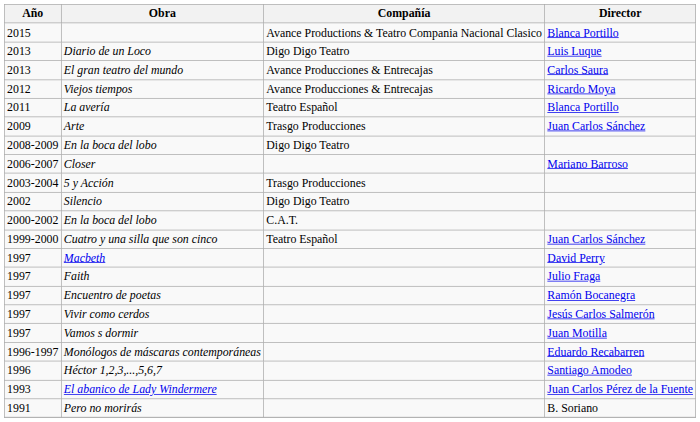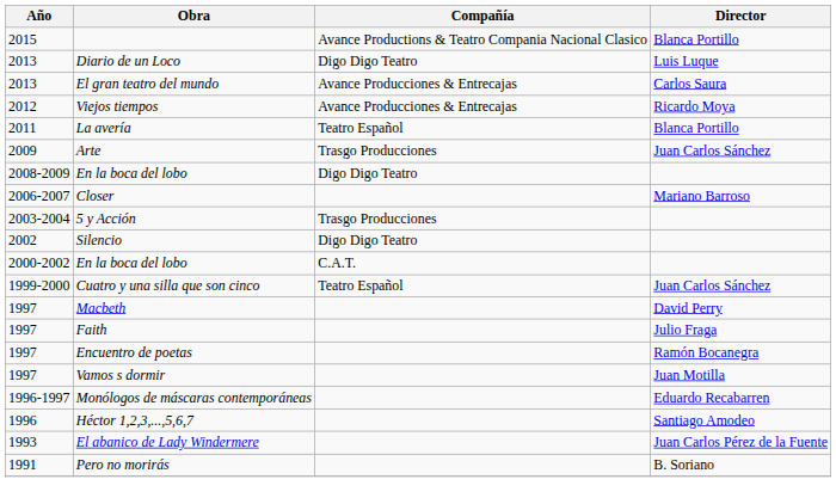 <table class=wikitable>
 <tr>
 <th>Año</th>
 <th>Obra</th>
 <th>Compañía</th>
 <th>Director</th>
 </tr>
 <tr>
 <td>2015</td>
 <td></td>
 <td>Avance Productions & Teatro Compania Nacional Clasico</td>
 <td><a href='#'>Blanca Portillo</a></td>
 </tr>
 <tr>
 <td>2013</td>
 <td><em>Diario de un Loco</em></td>
 <td>Digo Digo Teatro</td>
 <td><a href='#'>Luis Luque</a></td>
 </tr>
 <tr>
 <td>2013</td>
 <td><em>El gran teatro del mundo</em></td>
 <td>Avance Producciones & Entrecajas</td>
 <td><a href='#'>Carlos Saura</a></td>
 </tr>
 <tr>
 <td>2012</td>
 <td><em>Viejos tiempos</em></td>
 <td>Avance Producciones & Entrecajas</td>
 <td><a href='#'>Ricardo Moya</a></td>
 </tr>
 <tr>
 <td>2011</td>
 <td><em>La avería</em></td>
 <td>Teatro Español</td>
 <td><a href='#'>Blanca Portillo</a></td>
 </tr>
 <tr>
 <td>2009</td>
 <td><em>Arte</em></td>
 <td>Trasgo Producciones</td>
 <td><a href='#'>Juan Carlos Sánchez</a></td>
 </tr>
 <tr>
 <td>2008-2009</td>
 <td><em>En la boca del lobo</em></td>
 <td>Digo Digo Teatro</td>
 <td></td>
 </tr>
 <tr>
 <td>2006-2007</td>
 <td><em>Closer</em></td>
 <td></td>
 <td><a href='#'>Mariano Barroso</a></td>
 </tr>
 <tr>
 <td>2003-2004</td>
 <td><em>5 y Acción</em></td>
 <td>Trasgo Producciones</td>
 <td></td>
 </tr>
 <tr>
 <td>2002</td>
 <td><em>Silencio</em></td>
 <td>Digo Digo Teatro</td>
 <td></td>
 </tr>
 <tr>
 <td>2000-2002</td>
 <td><em>En la boca del lobo</em></td>
 <td>C.A.T.</td>
 <td></td>
 </tr>
 <tr>
 <td>1999-2000</td>
 <td><em>Cuatro y una silla que son cinco</em></td>
 <td>Teatro Español</td>
 <td><a href='#'>Juan Carlos Sánchez</a></td>
 </tr>
 <tr>
 <td>1997</td>
 <td><em><a href='#'>Macbeth</a></em></td>
 <td></td>
 <td><a href='#'>David Perry</a></td>
 </tr>
 <tr>
 <td>1997</td>
 <td><em>Faith</em></td>
 <td></td>
 <td><a href='#'>Julio Fraga</a></td>
 </tr>
 <tr>
 <td>1997</td>
 <td><em>Encuentro de poetas</em></td>
 <td></td>
 <td><a href='#'>Ramón Bocanegra</a></td>
 </tr>
 <tr>
 <td>1997</td>
-<td><em>Vivir como cerdos</em></td>
-<td></td>
-<td><a href='#'>Jesús Carlos Salmerón</a></td>
-</tr>
-<tr>
-<td>1997</td>
 <td><em>Vamos s dormir</em></td>
 <td></td>
 <td><a href='#'>Juan Motilla</a></td>
 </tr>
 <tr>
 <td>1996-1997</td>
 <td><em>Monólogos de máscaras contemporáneas</em></td>
 <td></td>
 <td><a href='#'>Eduardo Recabarren</a></td>
 </tr>
 <tr>
 <td>1996</td>
 <td><em>Héctor 1,2,3,...,5,6,7</em></td>
 <td></td>
 <td><a href='#'>Santiago Amodeo</a></td>
 </tr>
 <tr>
 <td>1993</td>
 <td><em><a href='#'>El abanico de Lady Windermere</a></em></td>
 <td></td>
 <td><a href='#'>Juan Carlos Pérez de la Fuente</a></td>
 </tr>
 <tr>
 <td>1991</td>
 <td><em>Pero no morirás</em></td>
 <td></td>
 <td>B. Soriano</td>
 </tr>
 <tr>
 </tr>
 </table>
